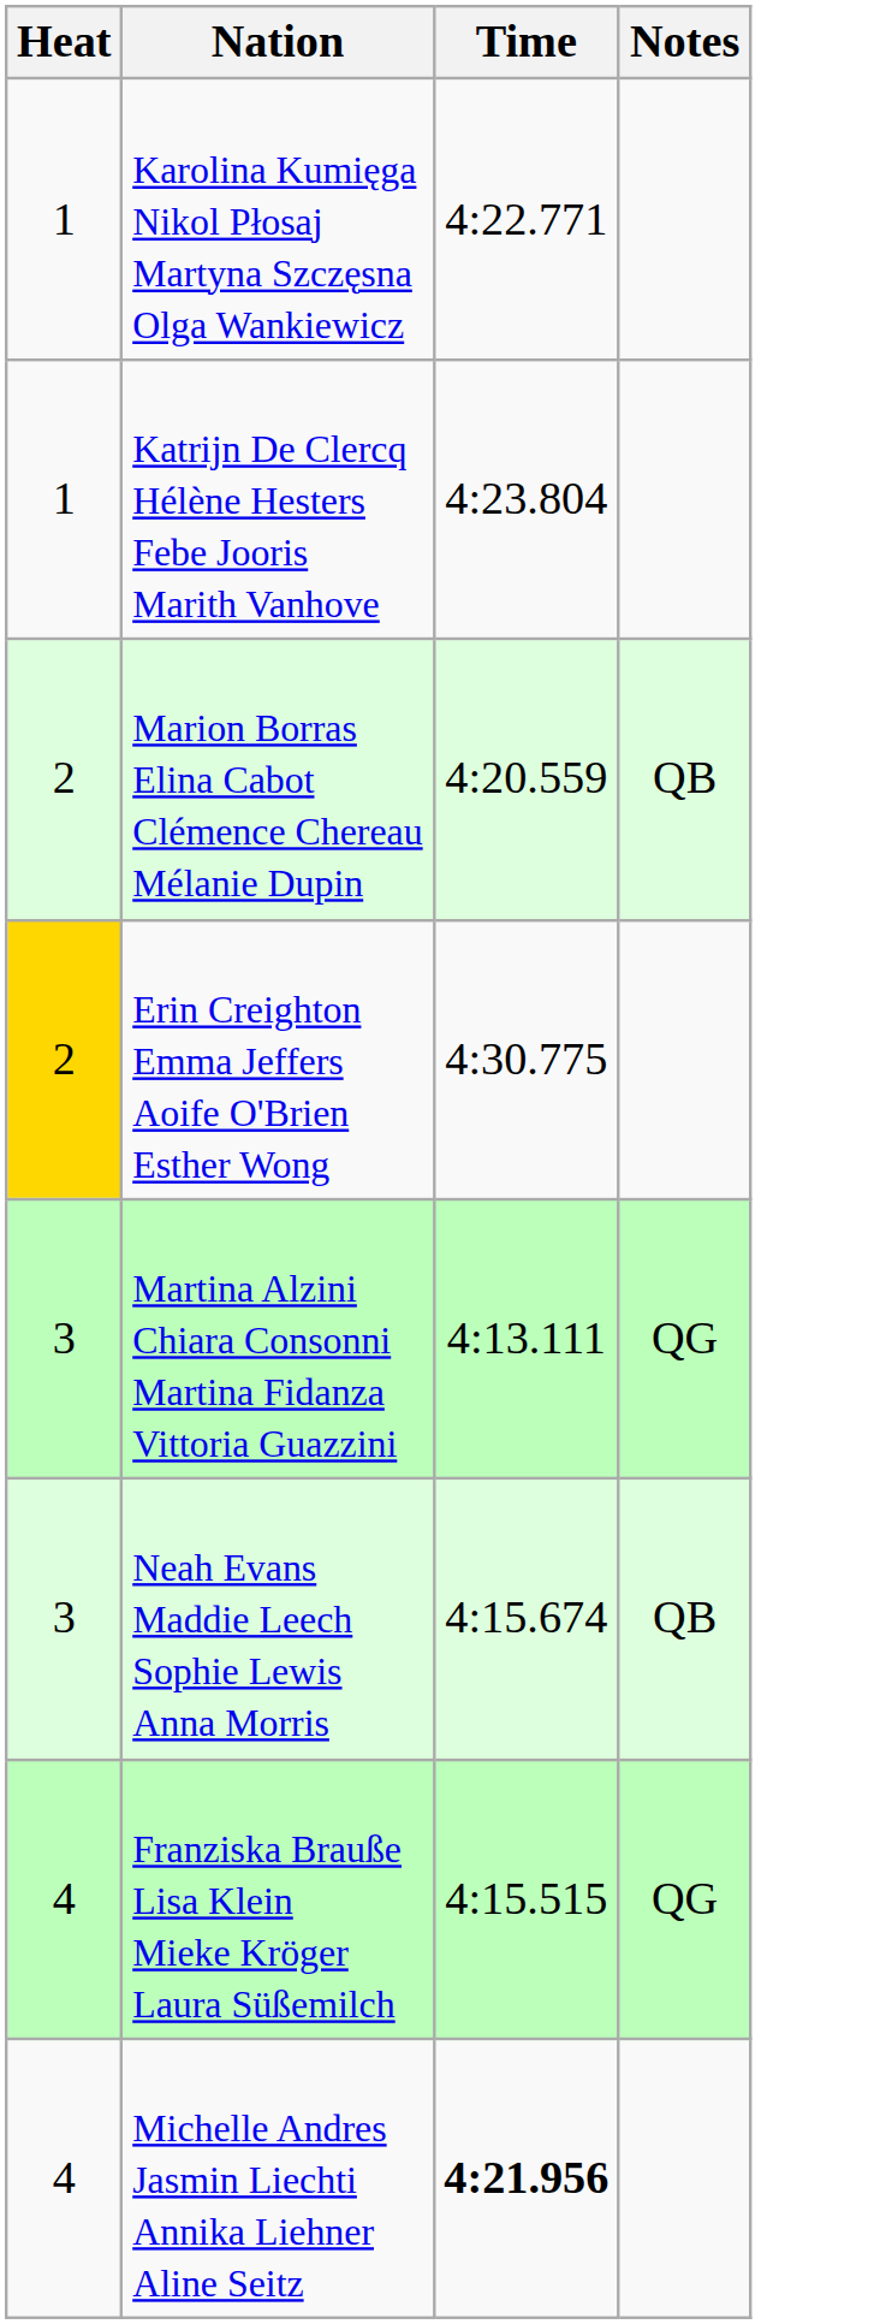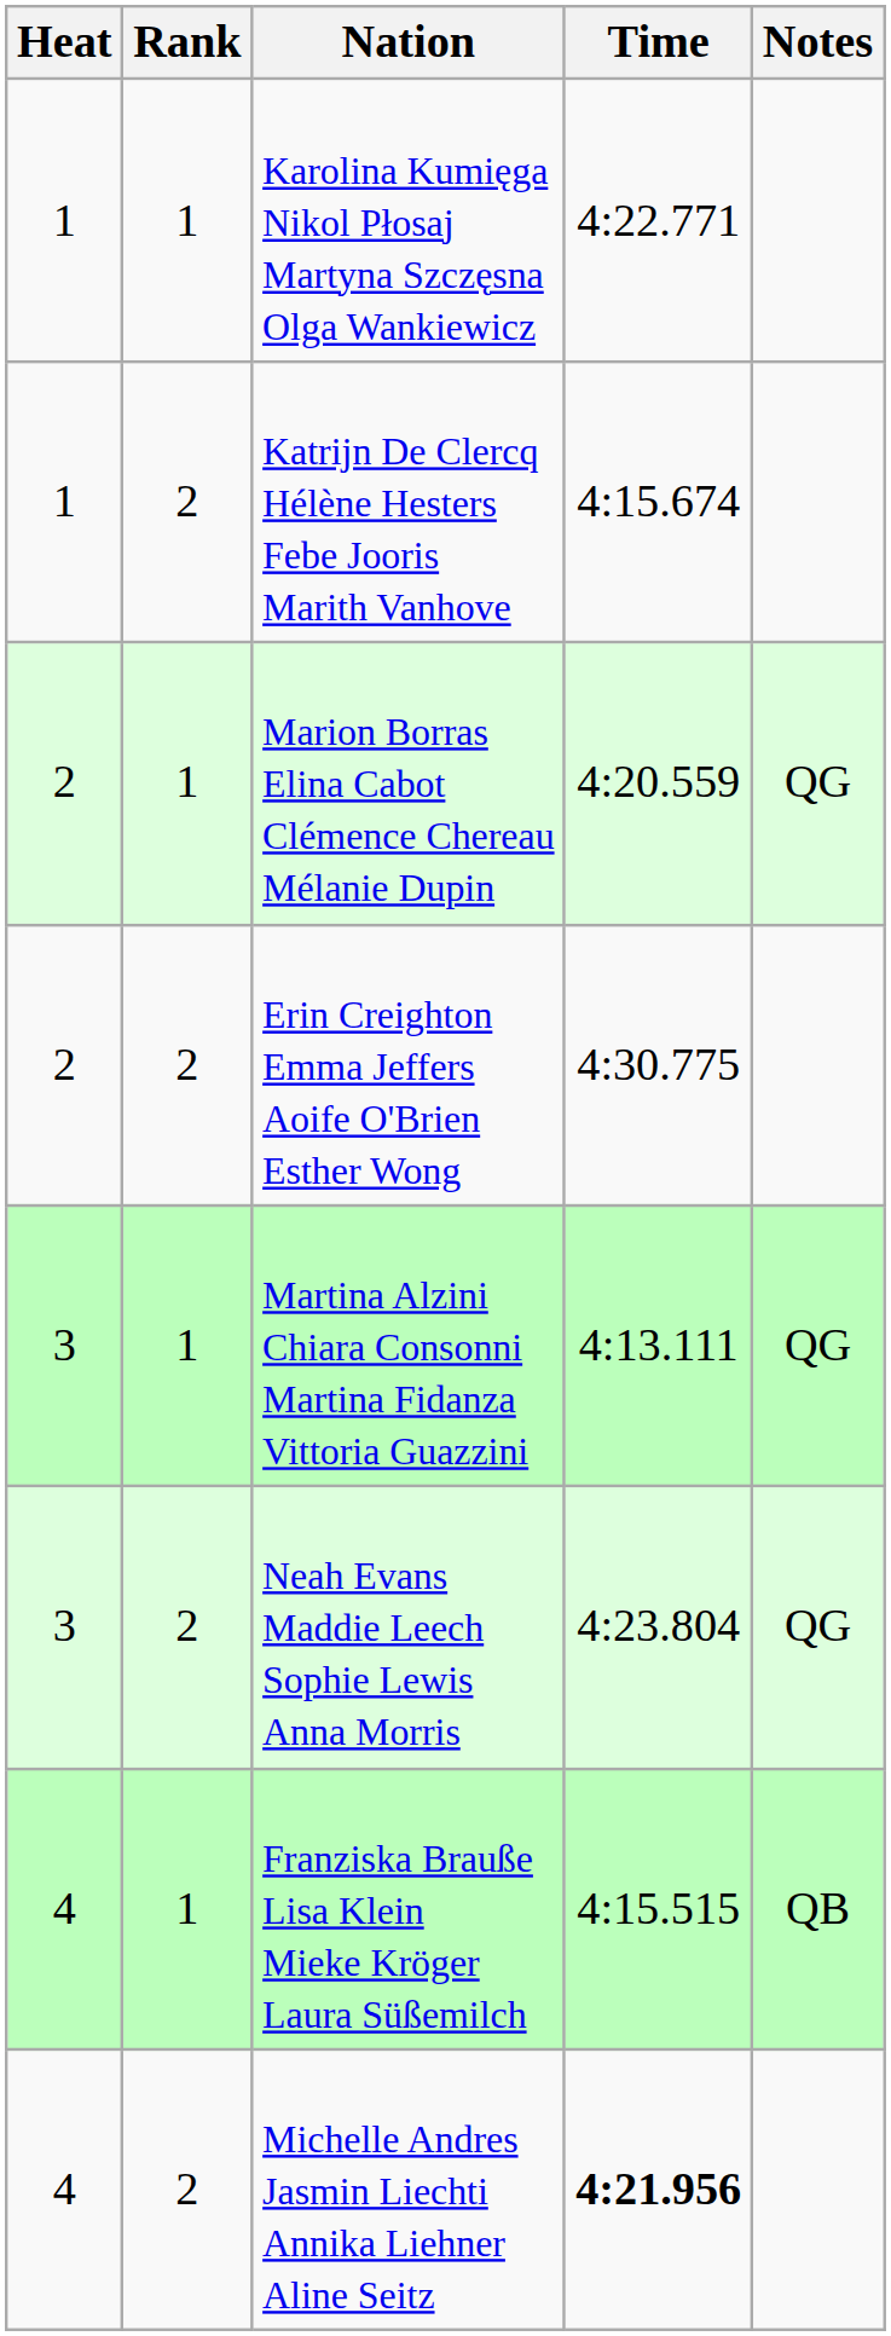 <table class="wikitable sortable" style="text-align:center">
 <tr>
 <th>Heat</th>
+<th>Rank</th>
 <th>Nation</th>
 <th>Time</th>
 <th>Notes</th>
 </tr>
 <tr>
+<td>1</td>
 <td>1</td>
 <td align=left><br><small><a href='#'>Karolina Kumięga</a><br><a href='#'>Nikol Płosaj</a><br><a href='#'>Martyna Szczęsna</a><br><a href='#'>Olga Wankiewicz</a></small></td>
 <td>4:22.771</td>
 <td></td>
 </tr>
 <tr>
 <td>1</td>
+<td>2</td>
 <td align=left><br><small><a href='#'>Katrijn De Clercq</a><br><a href='#'>Hélène Hesters</a><br><a href='#'>Febe Jooris</a><br><a href='#'>Marith Vanhove</a></small></td>
-<td>4:23.804</td>
+<td>4:15.674</td>
 <td></td>
 </tr>
 <tr bgcolor=ddffdd>
 <td>2</td>
+<td>1</td>
 <td align=left><br><small><a href='#'>Marion Borras</a><br><a href='#'>Elina Cabot</a><br><a href='#'>Clémence Chereau</a><br><a href='#'>Mélanie Dupin</a></small></td>
 <td>4:20.559</td>
-<td>QB</td>
+<td>QG</td>
 </tr>
 <tr>
-<td style="background: gold;">2</td>
+<td>2</td>
+<td>2</td>
 <td align=left><br><small><a href='#'>Erin Creighton</a><br><a href='#'>Emma Jeffers</a><br><a href='#'>Aoife O'Brien</a><br><a href='#'>Esther Wong</a></small></td>
 <td>4:30.775</td>
 <td></td>
 </tr>
 <tr bgcolor=bbffbb>
 <td>3</td>
+<td>1</td>
 <td align=left><br><small><a href='#'>Martina Alzini</a><br><a href='#'>Chiara Consonni</a><br><a href='#'>Martina Fidanza</a><br><a href='#'>Vittoria Guazzini</a></small></td>
 <td>4:13.111</td>
 <td>QG</td>
 </tr>
 <tr bgcolor=ddffdd>
 <td>3</td>
+<td>2</td>
 <td align=left><br><small><a href='#'>Neah Evans</a><br><a href='#'>Maddie Leech</a><br><a href='#'>Sophie Lewis</a><br><a href='#'>Anna Morris</a></small></td>
-<td>4:15.674</td>
-<td>QB</td>
+<td>4:23.804</td>
+<td>QG</td>
 </tr>
 <tr bgcolor=bbffbb>
 <td>4</td>
+<td>1</td>
 <td align=left><br><small><a href='#'>Franziska Brauße</a><br><a href='#'>Lisa Klein</a><br><a href='#'>Mieke Kröger</a><br><a href='#'>Laura Süßemilch</a></small></td>
 <td>4:15.515</td>
-<td>QG</td>
+<td>QB</td>
 </tr>
 <tr>
 <td>4</td>
+<td>2</td>
 <td align=left><small><br><a href='#'>Michelle Andres</a><br><a href='#'>Jasmin Liechti</a><br><a href='#'>Annika Liehner</a><br><a href='#'>Aline Seitz</a></small></td>
 <td><strong>4:21.956</strong></td>
 <td></td>
 </tr>
 </table>
